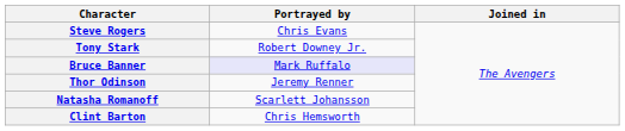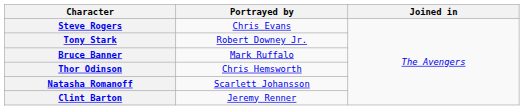 <table class="wikitable unsortable" style="text-align:center; width:60%;">
 <tr>
 <th scope="col" style="width:20%;">Character</th>
 <th scope="col" style="width:20%;">Portrayed by</th>
 <th scope="col" style="width:20%;">Joined in</th>
 </tr>
 <tr>
 <th scope="row"><a href='#'>Steve Rogers<br></a></th>
 <td><a href='#'>Chris Evans</a></td>
 <td rowspan="6"><em><a href='#'>The Avengers</a></em></td>
 </tr>
 <tr>
 <th scope="row"><a href='#'>Tony Stark<br></a></th>
 <td><a href='#'>Robert Downey Jr.</a></td>
 </tr>
 <tr>
 <th scope="row"><a href='#'>Bruce Banner<br></a></th>
-<td style="background: lavender;"><a href='#'>Mark Ruffalo</a></td>
+<td><a href='#'>Mark Ruffalo</a></td>
 </tr>
 <tr>
 <th scope="row"><a href='#'>Thor Odinson</a></th>
-<td><a href='#'>Jeremy Renner</a></td>
+<td><a href='#'>Chris Hemsworth</a></td>
 </tr>
 <tr>
 <th scope="row"><a href='#'>Natasha Romanoff<br></a></th>
 <td><a href='#'>Scarlett Johansson</a></td>
 </tr>
 <tr>
 <th scope="row"><a href='#'>Clint Barton<br></a></th>
-<td><a href='#'>Chris Hemsworth</a></td>
+<td><a href='#'>Jeremy Renner</a></td>
 </tr>
 </table>
